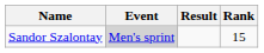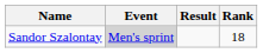 <table class="wikitable sortable">
 <tr>
 <th>Name</th>
 <th>Event</th>
 <th>Result</th>
 <th>Rank</th>
 </tr>
 <tr>
 <td><a href='#'>Sandor Szalontay</a></td>
 <td style="background: lightgrey;"><a href='#'>Men's sprint</a></td>
 <td></td>
-<td align=center>15</td>
+<td align=center>18</td>
 </tr>
 </table>
